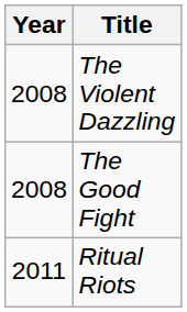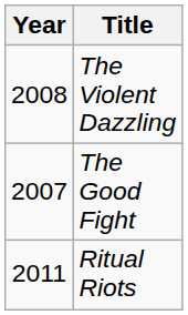 <table class="wikitable" width="18%">
 <tr>
 <th>Year</th>
 <th>Title</th>
 </tr>
 <tr>
 <td align="center">2008</td>
 <td align="left"><em>The Violent Dazzling</em></td>
 </tr>
 <tr>
-<td align="center">2008</td>
+<td align="center">2007</td>
 <td align="left"><em>The Good Fight</em></td>
 </tr>
 <tr>
 <td align="center">2011</td>
 <td align="left"><em>Ritual Riots</em></td>
 </tr>
 </table>
